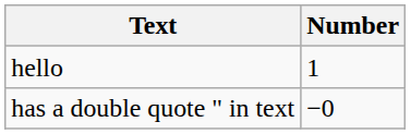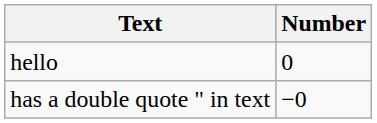 <table class="wikitable" frame="box" rules="all">
 <tr>
 <th>Text</th>
 <th>Number</th>
 </tr>
 <tr>
 <td>hello</td>
-<td>1</td>
+<td>0</td>
 </tr>
 <tr>
 <td>has a double quote " in text</td>
 <td>−0</td>
 </tr>
 </table>
